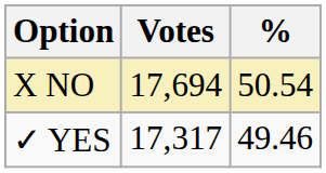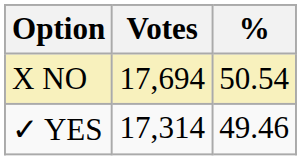 <table class="wikitable">
 <tr>
 <th>Option</th>
 <th>Votes</th>
 <th>%</th>
 </tr>
 <tr>
 <td style=background:#f8f1bd>X NO</td>
 <td style=background:#f8f1bd>17,694</td>
 <td style=background:#f8f1bd>50.54</td>
 </tr>
 <tr>
 <td>✓ YES</td>
-<td>17,317</td>
+<td>17,314</td>
 <td>49.46</td>
 </tr>
 </table>
